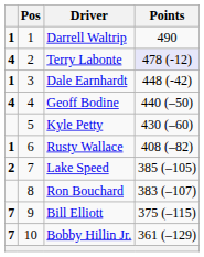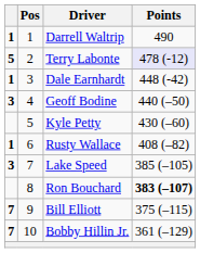 <table class="wikitable" style="font-size: 95%;">
 <tr>
 <th></th>
 <th>Pos</th>
 <th>Driver</th>
 <th>Points</th>
 </tr>
 <tr>
 <td align="left">  <strong>1</strong></td>
 <td style="text-align:center;">1</td>
 <td><a href='#'>Darrell Waltrip</a></td>
 <td style="text-align:center;">490</td>
 </tr>
 <tr>
-<td align="left">  <strong>4</strong></td>
+<td align="left">  <strong>5</strong></td>
 <td style="text-align:center;">2</td>
 <td><a href='#'>Terry Labonte</a></td>
 <td style="background: lavender; text-align:center;">478 (-12)</td>
 </tr>
 <tr>
 <td align="left">  <strong>1</strong></td>
 <td style="text-align:center;">3</td>
 <td><a href='#'>Dale Earnhardt</a></td>
 <td style="text-align:center;">448 (-42)</td>
 </tr>
 <tr>
-<td align="left">  <strong>4</strong></td>
+<td align="left">  <strong>3</strong></td>
 <td style="text-align:center;">4</td>
 <td><a href='#'>Geoff Bodine</a></td>
 <td style="text-align:center;">440 (–50)</td>
 </tr>
 <tr>
 <td align="left"></td>
 <td style="text-align:center;">5</td>
 <td><a href='#'>Kyle Petty</a></td>
 <td style="text-align:center;">430 (–60)</td>
 </tr>
 <tr>
 <td align="left">  <strong>1</strong></td>
 <td style="text-align:center;">6</td>
 <td><a href='#'>Rusty Wallace</a></td>
 <td style="text-align:center;">408 (–82)</td>
 </tr>
 <tr>
-<td align="left">  <strong>2</strong></td>
+<td align="left">  <strong>3</strong></td>
 <td style="text-align:center;">7</td>
 <td><a href='#'>Lake Speed</a></td>
 <td style="text-align:center;">385 (–105)</td>
 </tr>
 <tr>
 <td align="left"></td>
 <td style="text-align:center;">8</td>
 <td><a href='#'>Ron Bouchard</a></td>
-<td style="text-align:center;">383 (–107)</td>
+<td style="text-align:center;"><strong>383 (–107)</strong></td>
 </tr>
 <tr>
 <td align="left">  <strong>7</strong></td>
 <td style="text-align:center;">9</td>
 <td><a href='#'>Bill Elliott</a></td>
 <td style="text-align:center;">375 (–115)</td>
 </tr>
 <tr>
 <td align="left">  <strong>7</strong></td>
 <td style="text-align:center;">10</td>
 <td><a href='#'>Bobby Hillin Jr.</a></td>
 <td style="text-align:center;">361 (–129)</td>
 </tr>
 <tr class="sortbottom">
 <th colspan="9"></th>
 </tr>
 </table>
